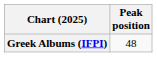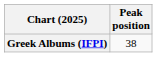 <table class="wikitable sortable plainrowheaders" style="text-align:center;">
 <tr>
 <th scope="col">Chart (2025)</th>
 <th scope="col">Peak<br>position</th>
 </tr>
 <tr>
 <th scope="row">Greek Albums (<a href='#'>IFPI</a>)</th>
-<td>48</td>
+<td>38</td>
 </tr>
 </table>
